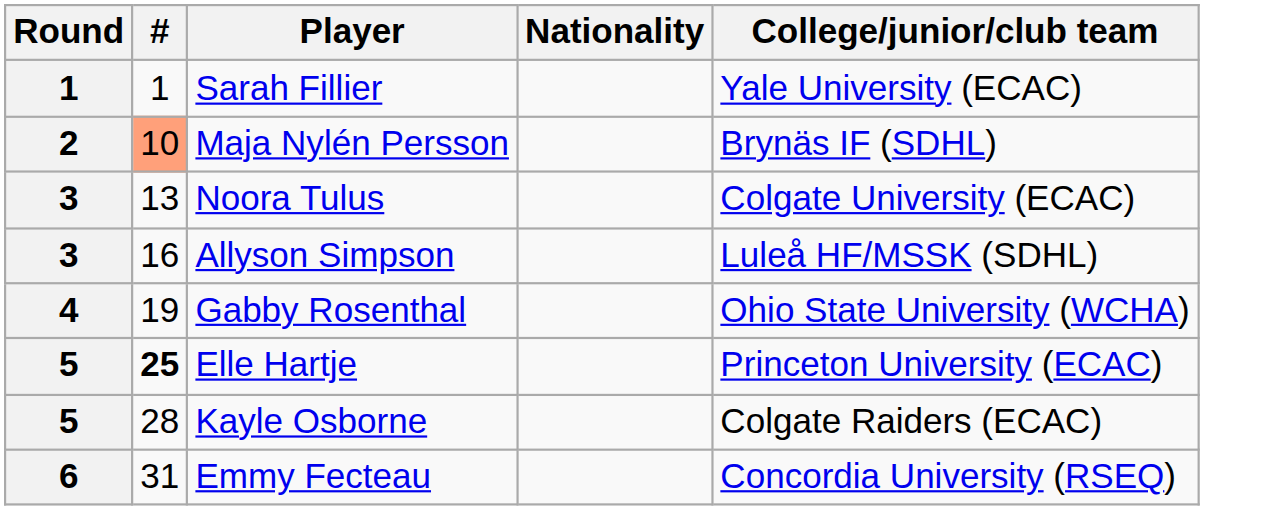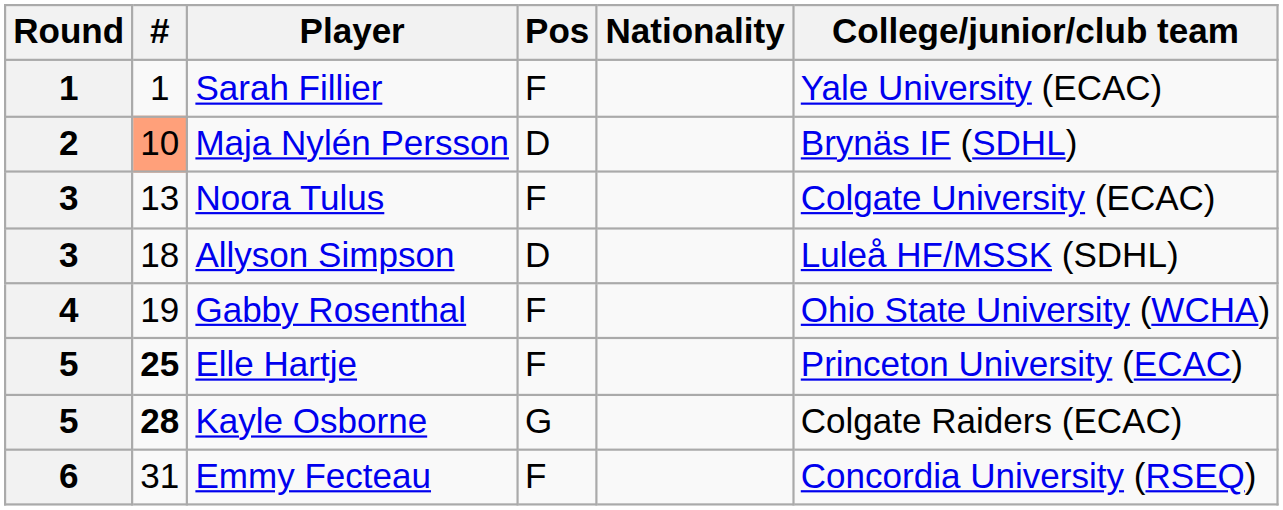 <table class="wikitable">
 <tr>
 <th scope="col">Round</th>
 <th scope="col">#</th>
 <th scope="col">Player</th>
+<th scope="col">Pos</th>
 <th scope="col">Nationality</th>
 <th scope="col">College/junior/club team</th>
 </tr>
 <tr>
 <th scope="row" style="text-align:center;">1</th>
 <td style="text-align:center;">1</td>
 <td><a href='#'>Sarah Fillier</a></td>
+<td>F</td>
 <td></td>
 <td><a href='#'>Yale University</a> (ECAC)</td>
 </tr>
 <tr>
 <th scope="row" style="text-align:center;">2</th>
 <td style="background: lightsalmon; text-align:center;">10</td>
 <td><a href='#'>Maja Nylén Persson</a></td>
+<td>D</td>
 <td></td>
 <td><a href='#'>Brynäs IF</a> (<a href='#'>SDHL</a>)</td>
 </tr>
 <tr>
 <th scope="row" style="text-align:center;">3</th>
 <td style="text-align:center;">13</td>
 <td><a href='#'>Noora Tulus</a></td>
+<td>F</td>
 <td></td>
 <td><a href='#'>Colgate University</a> (ECAC)</td>
 </tr>
 <tr>
 <th scope="row" style="text-align:center;">3</th>
-<td style="text-align:center;">16</td>
+<td style="text-align:center;">18</td>
 <td><a href='#'>Allyson Simpson</a></td>
+<td>D</td>
 <td></td>
 <td><a href='#'>Luleå HF/MSSK</a> (SDHL)</td>
 </tr>
 <tr>
 <th scope="row" style="text-align:center;">4</th>
 <td style="text-align:center;">19</td>
 <td><a href='#'>Gabby Rosenthal</a></td>
+<td>F</td>
 <td></td>
 <td><a href='#'>Ohio State University</a> (<a href='#'>WCHA</a>)</td>
 </tr>
 <tr>
 <th scope="row" style="text-align:center;">5</th>
 <td style="text-align:center;"><strong>25</strong></td>
 <td><a href='#'>Elle Hartje</a></td>
+<td>F</td>
 <td></td>
 <td><a href='#'>Princeton University</a> (<a href='#'>ECAC</a>)</td>
 </tr>
 <tr>
 <th scope="row" style="text-align:center;">5</th>
-<td style="text-align:center;">28</td>
+<td style="text-align:center;"><strong>28</strong></td>
 <td><a href='#'>Kayle Osborne</a></td>
+<td>G</td>
 <td></td>
 <td>Colgate Raiders (ECAC)</td>
 </tr>
 <tr>
 <th scope="row" style="text-align:center;">6</th>
 <td style="text-align:center;">31</td>
 <td><a href='#'>Emmy Fecteau</a></td>
+<td>F</td>
 <td></td>
 <td><a href='#'>Concordia University</a> (<a href='#'>RSEQ</a>)</td>
 </tr>
 </table>
